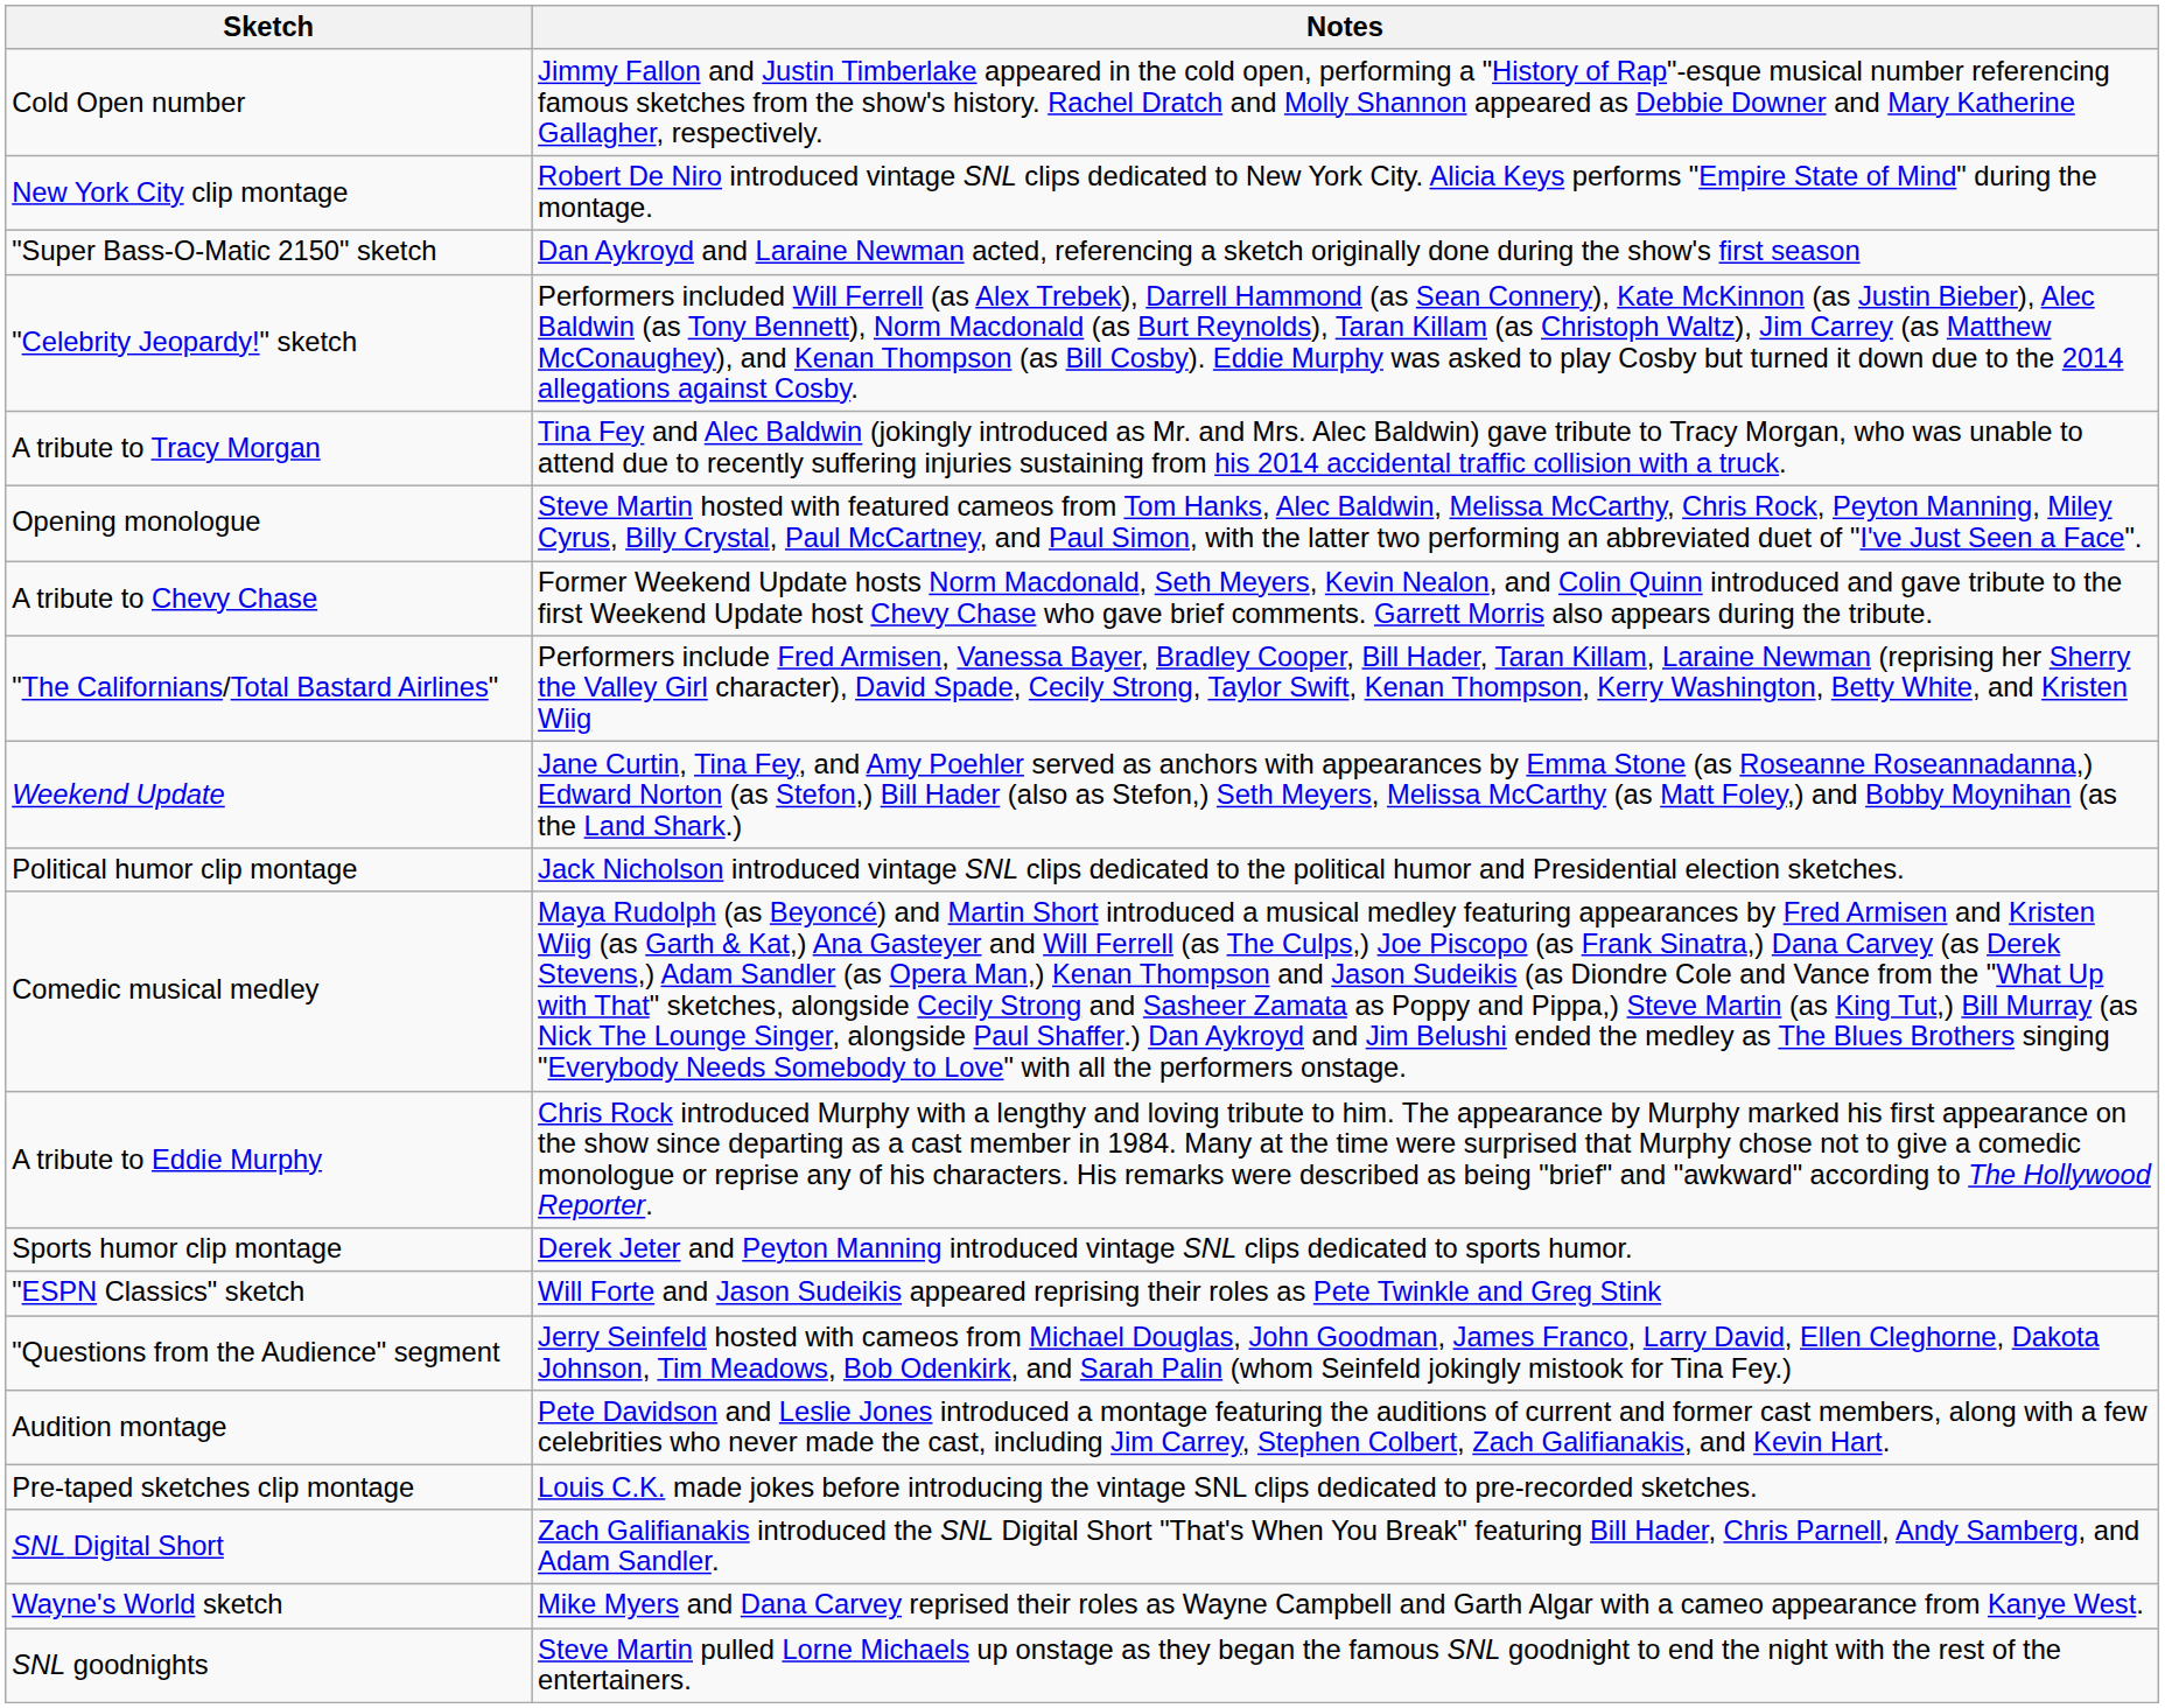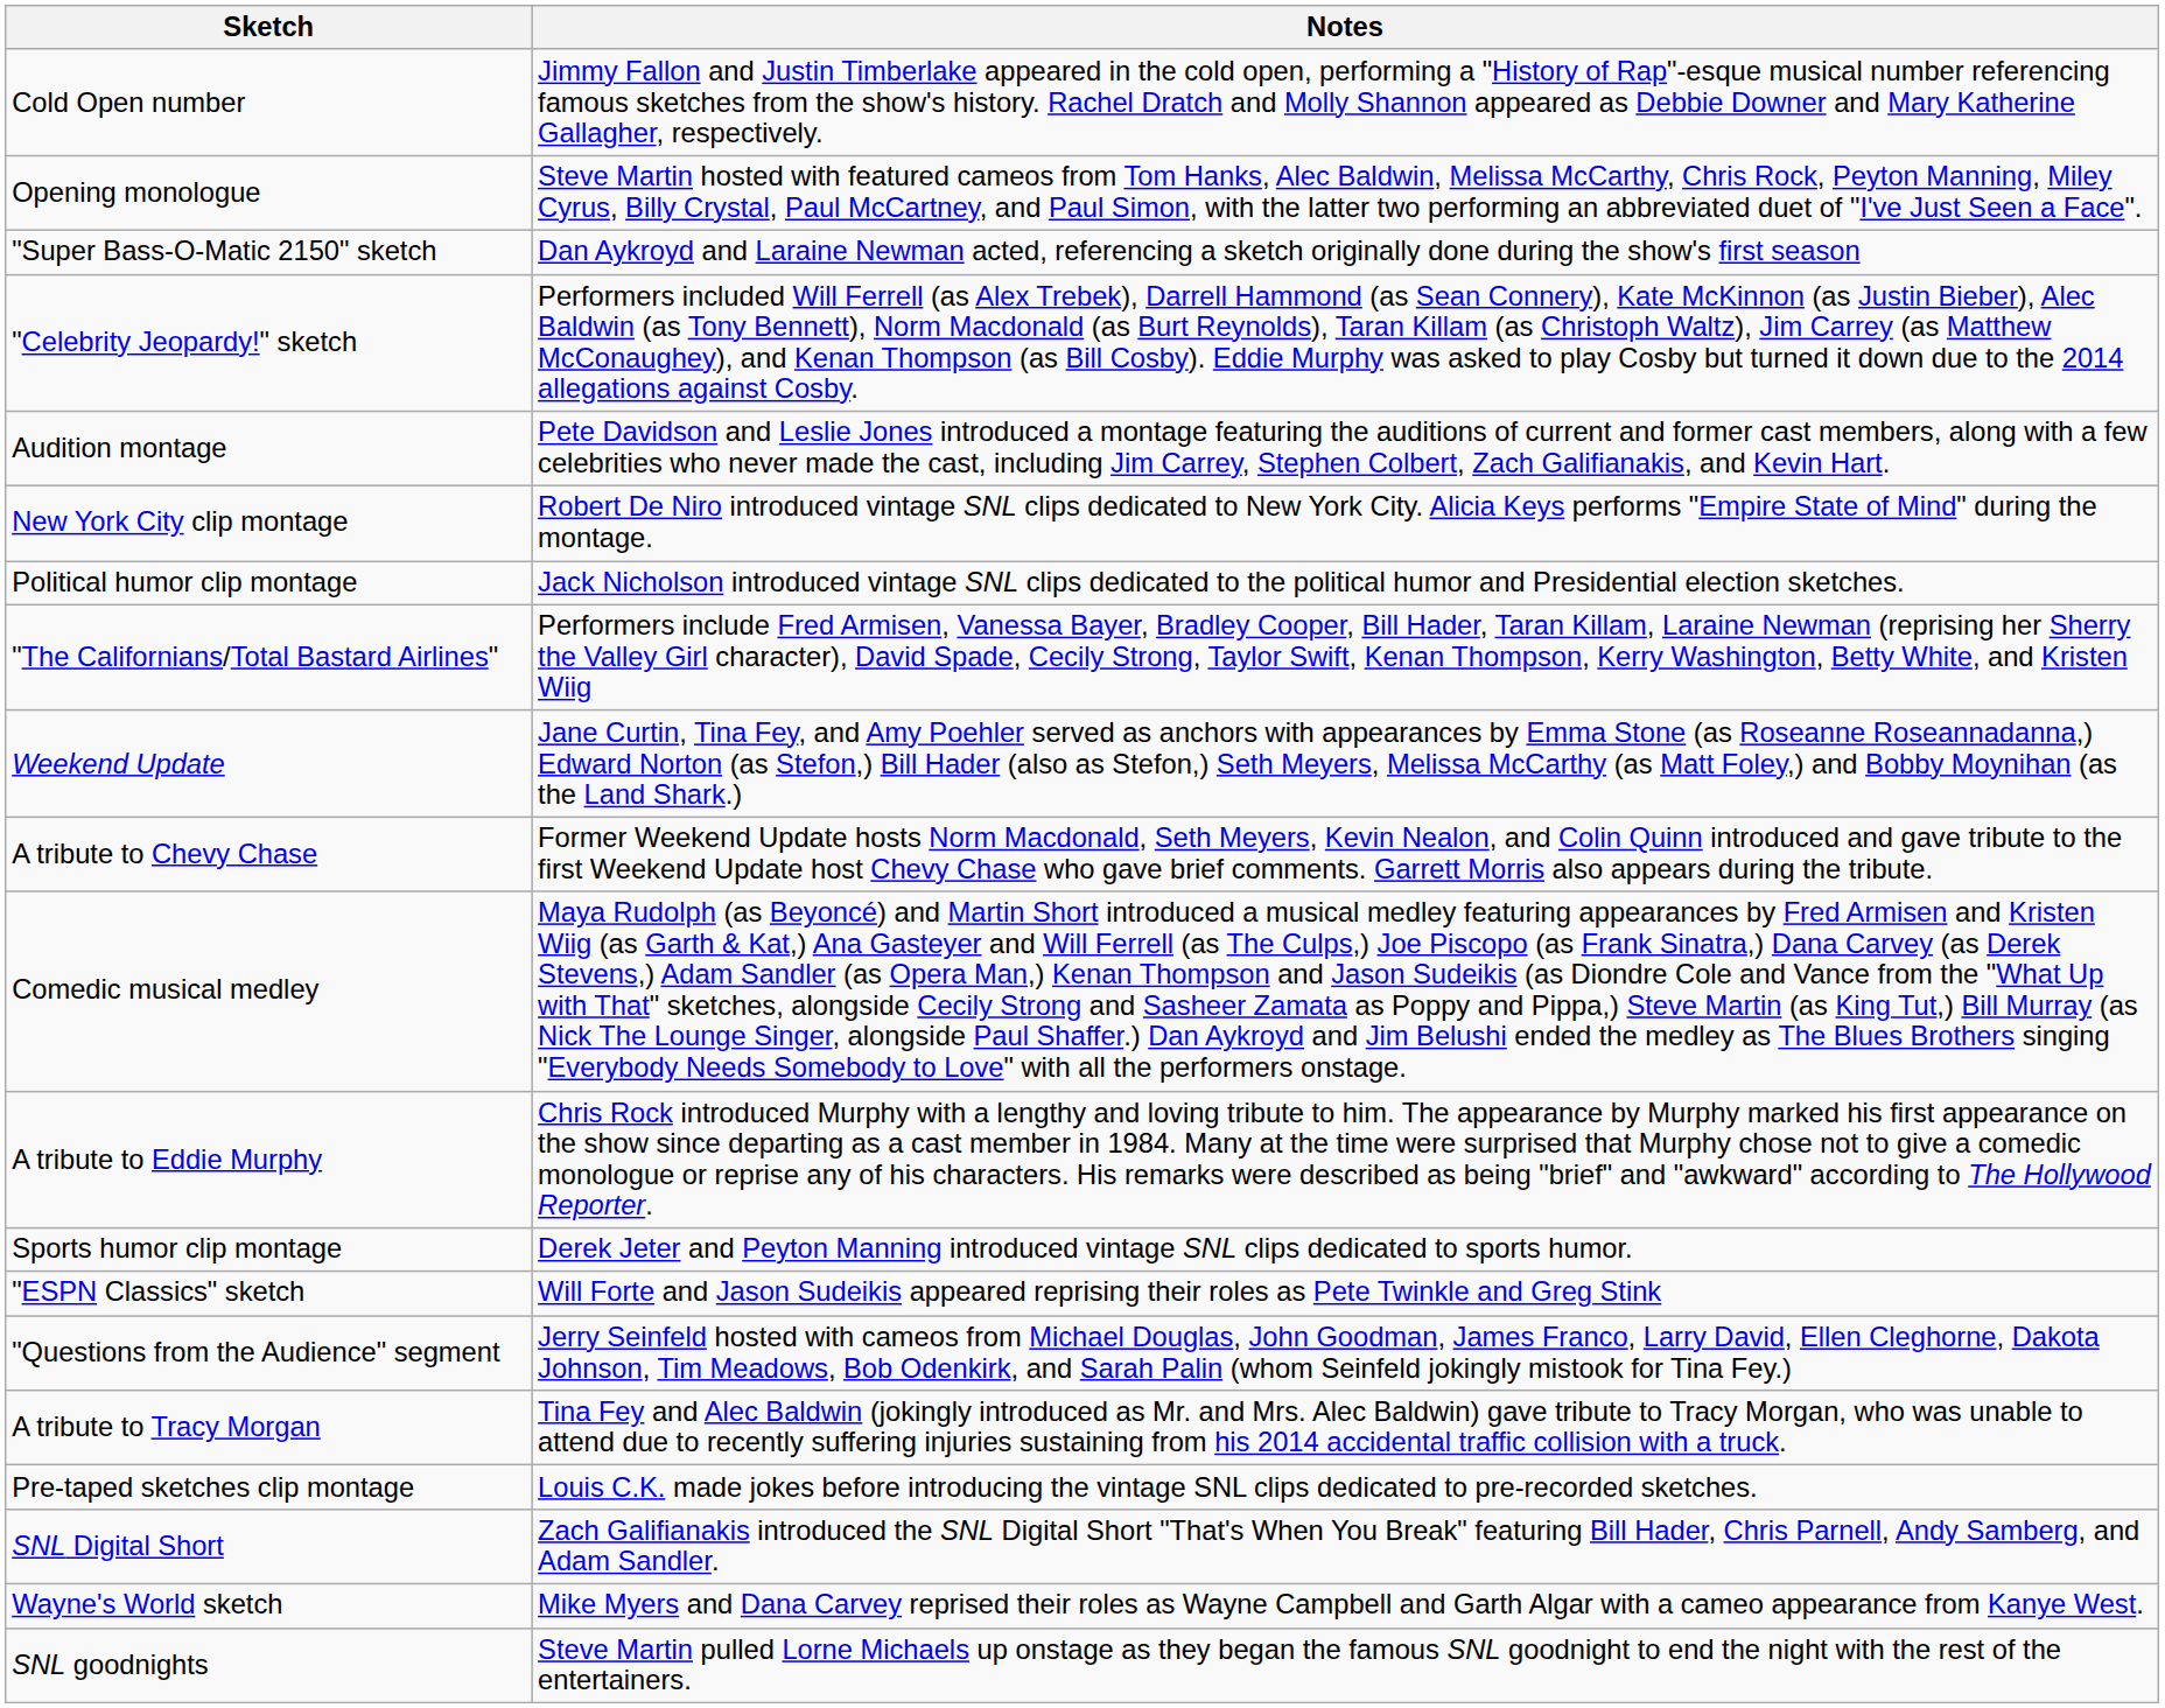 <table class="wikitable">
 <tr>
 <th scope="col" style="width:20em;">Sketch</th>
 <th scope="col" style="width:65em;">Notes</th>
 </tr>
 <tr>
 <td>Cold Open number</td>
 <td><a href='#'>Jimmy Fallon</a> and <a href='#'>Justin Timberlake</a> appeared in the cold open, performing a "<a href='#'>History of Rap</a>"-esque musical number referencing famous sketches from the show's history. <a href='#'>Rachel Dratch</a> and <a href='#'>Molly Shannon</a> appeared as <a href='#'>Debbie Downer</a> and <a href='#'>Mary Katherine Gallagher</a>, respectively.</td>
 </tr>
 <tr>
-<td><a href='#'>New York City</a> clip montage</td>
-<td><a href='#'>Robert De Niro</a> introduced vintage <em>SNL</em> clips dedicated to New York City. <a href='#'>Alicia Keys</a> performs "<a href='#'>Empire State of Mind</a>" during the montage.</td>
+<td>Opening monologue</td>
+<td><a href='#'>Steve Martin</a> hosted with featured cameos from <a href='#'>Tom Hanks</a>, <a href='#'>Alec Baldwin</a>, <a href='#'>Melissa McCarthy</a>, <a href='#'>Chris Rock</a>, <a href='#'>Peyton Manning</a>, <a href='#'>Miley Cyrus</a>, <a href='#'>Billy Crystal</a>, <a href='#'>Paul McCartney</a>, and <a href='#'>Paul Simon</a>, with the latter two performing an abbreviated duet of "<a href='#'>I've Just Seen a Face</a>".</td>
 </tr>
 <tr>
 <td>"Super Bass-O-Matic 2150" sketch</td>
 <td><a href='#'>Dan Aykroyd</a> and <a href='#'>Laraine Newman</a> acted, referencing a sketch originally done during the show's <a href='#'>first season</a></td>
 </tr>
 <tr>
 <td>"<a href='#'>Celebrity Jeopardy!</a>" sketch</td>
 <td>Performers included <a href='#'>Will Ferrell</a> (as <a href='#'>Alex Trebek</a>), <a href='#'>Darrell Hammond</a> (as <a href='#'>Sean Connery</a>), <a href='#'>Kate McKinnon</a> (as <a href='#'>Justin Bieber</a>), <a href='#'>Alec Baldwin</a> (as <a href='#'>Tony Bennett</a>), <a href='#'>Norm Macdonald</a> (as <a href='#'>Burt Reynolds</a>), <a href='#'>Taran Killam</a> (as <a href='#'>Christoph Waltz</a>), <a href='#'>Jim Carrey</a> (as <a href='#'>Matthew McConaughey</a>), and <a href='#'>Kenan Thompson</a> (as <a href='#'>Bill Cosby</a>). <a href='#'>Eddie Murphy</a> was asked to play Cosby but turned it down due to the <a href='#'>2014 allegations against Cosby</a>.</td>
 </tr>
 <tr>
-<td>A tribute to <a href='#'>Tracy Morgan</a></td>
-<td><a href='#'>Tina Fey</a> and <a href='#'>Alec Baldwin</a> (jokingly introduced as Mr. and Mrs. Alec Baldwin) gave tribute to Tracy Morgan, who was unable to attend due to recently suffering injuries sustaining from <a href='#'>his 2014 accidental traffic collision with a truck</a>.</td>
+<td>Audition montage</td>
+<td><a href='#'>Pete Davidson</a> and <a href='#'>Leslie Jones</a> introduced a montage featuring the auditions of current and former cast members, along with a few celebrities who never made the cast, including <a href='#'>Jim Carrey</a>, <a href='#'>Stephen Colbert</a>, <a href='#'>Zach Galifianakis</a>, and <a href='#'>Kevin Hart</a>.</td>
 </tr>
 <tr>
-<td>Opening monologue</td>
-<td><a href='#'>Steve Martin</a> hosted with featured cameos from <a href='#'>Tom Hanks</a>, <a href='#'>Alec Baldwin</a>, <a href='#'>Melissa McCarthy</a>, <a href='#'>Chris Rock</a>, <a href='#'>Peyton Manning</a>, <a href='#'>Miley Cyrus</a>, <a href='#'>Billy Crystal</a>, <a href='#'>Paul McCartney</a>, and <a href='#'>Paul Simon</a>, with the latter two performing an abbreviated duet of "<a href='#'>I've Just Seen a Face</a>".</td>
+<td><a href='#'>New York City</a> clip montage</td>
+<td><a href='#'>Robert De Niro</a> introduced vintage <em>SNL</em> clips dedicated to New York City. <a href='#'>Alicia Keys</a> performs "<a href='#'>Empire State of Mind</a>" during the montage.</td>
 </tr>
 <tr>
-<td>A tribute to <a href='#'>Chevy Chase</a></td>
-<td>Former Weekend Update hosts <a href='#'>Norm Macdonald</a>, <a href='#'>Seth Meyers</a>, <a href='#'>Kevin Nealon</a>, and <a href='#'>Colin Quinn</a> introduced and gave tribute to the first Weekend Update host <a href='#'>Chevy Chase</a> who gave brief comments. <a href='#'>Garrett Morris</a> also appears during the tribute.</td>
+<td>Political humor clip montage</td>
+<td><a href='#'>Jack Nicholson</a> introduced vintage <em>SNL</em> clips dedicated to the political humor and Presidential election sketches.</td>
 </tr>
 <tr>
 <td>"<a href='#'>The Californians</a>/<a href='#'>Total Bastard Airlines</a>"</td>
 <td>Performers include <a href='#'>Fred Armisen</a>, <a href='#'>Vanessa Bayer</a>, <a href='#'>Bradley Cooper</a>, <a href='#'>Bill Hader</a>, <a href='#'>Taran Killam</a>, <a href='#'>Laraine Newman</a> (reprising her <a href='#'>Sherry the Valley Girl</a> character), <a href='#'>David Spade</a>, <a href='#'>Cecily Strong</a>, <a href='#'>Taylor Swift</a>, <a href='#'>Kenan Thompson</a>, <a href='#'>Kerry Washington</a>, <a href='#'>Betty White</a>, and <a href='#'>Kristen Wiig</a></td>
 </tr>
 <tr>
 <td><em><a href='#'>Weekend Update</a></em></td>
 <td><a href='#'>Jane Curtin</a>, <a href='#'>Tina Fey</a>, and <a href='#'>Amy Poehler</a> served as anchors with appearances by <a href='#'>Emma Stone</a> (as <a href='#'>Roseanne Roseannadanna</a>,) <a href='#'>Edward Norton</a> (as <a href='#'>Stefon</a>,) <a href='#'>Bill Hader</a> (also as Stefon,) <a href='#'>Seth Meyers</a>, <a href='#'>Melissa McCarthy</a> (as <a href='#'>Matt Foley</a>,) and <a href='#'>Bobby Moynihan</a> (as the <a href='#'>Land Shark</a>.)</td>
 </tr>
 <tr>
-<td>Political humor clip montage</td>
-<td><a href='#'>Jack Nicholson</a> introduced vintage <em>SNL</em> clips dedicated to the political humor and Presidential election sketches.</td>
+<td>A tribute to <a href='#'>Chevy Chase</a></td>
+<td>Former Weekend Update hosts <a href='#'>Norm Macdonald</a>, <a href='#'>Seth Meyers</a>, <a href='#'>Kevin Nealon</a>, and <a href='#'>Colin Quinn</a> introduced and gave tribute to the first Weekend Update host <a href='#'>Chevy Chase</a> who gave brief comments. <a href='#'>Garrett Morris</a> also appears during the tribute.</td>
 </tr>
 <tr>
 <td>Comedic musical medley</td>
 <td><a href='#'>Maya Rudolph</a> (as <a href='#'>Beyoncé</a>) and <a href='#'>Martin Short</a> introduced a musical medley featuring appearances by <a href='#'>Fred Armisen</a> and <a href='#'>Kristen Wiig</a> (as <a href='#'>Garth & Kat</a>,) <a href='#'>Ana Gasteyer</a> and <a href='#'>Will Ferrell</a> (as <a href='#'>The Culps</a>,) <a href='#'>Joe Piscopo</a> (as <a href='#'>Frank Sinatra</a>,) <a href='#'>Dana Carvey</a> (as <a href='#'>Derek Stevens</a>,) <a href='#'>Adam Sandler</a> (as <a href='#'>Opera Man</a>,) <a href='#'>Kenan Thompson</a> and <a href='#'>Jason Sudeikis</a> (as Diondre Cole and Vance from the "<a href='#'>What Up with That</a>" sketches, alongside <a href='#'>Cecily Strong</a> and <a href='#'>Sasheer Zamata</a> as Poppy and Pippa,) <a href='#'>Steve Martin</a> (as <a href='#'>King Tut</a>,) <a href='#'>Bill Murray</a> (as <a href='#'>Nick The Lounge Singer</a>, alongside <a href='#'>Paul Shaffer</a>.) <a href='#'>Dan Aykroyd</a> and <a href='#'>Jim Belushi</a> ended the medley as <a href='#'>The Blues Brothers</a> singing "<a href='#'>Everybody Needs Somebody to Love</a>" with all the performers onstage.</td>
 </tr>
 <tr>
 <td>A tribute to <a href='#'>Eddie Murphy</a></td>
 <td><a href='#'>Chris Rock</a> introduced Murphy with a lengthy and loving tribute to him. The appearance by Murphy marked his first appearance on the show since departing as a cast member in 1984. Many at the time were surprised that Murphy chose not to give a comedic monologue or reprise any of his characters. His remarks were described as being "brief" and "awkward" according to <em><a href='#'>The Hollywood Reporter</a></em>.</td>
 </tr>
 <tr>
 <td>Sports humor clip montage</td>
 <td><a href='#'>Derek Jeter</a> and <a href='#'>Peyton Manning</a> introduced vintage <em>SNL</em> clips dedicated to sports humor.</td>
 </tr>
 <tr>
 <td>"<a href='#'>ESPN</a> Classics" sketch</td>
 <td><a href='#'>Will Forte</a> and <a href='#'>Jason Sudeikis</a> appeared reprising their roles as <a href='#'>Pete Twinkle and Greg Stink</a></td>
 </tr>
 <tr>
 <td>"Questions from the Audience" segment</td>
 <td><a href='#'>Jerry Seinfeld</a> hosted with cameos from <a href='#'>Michael Douglas</a>, <a href='#'>John Goodman</a>, <a href='#'>James Franco</a>, <a href='#'>Larry David</a>, <a href='#'>Ellen Cleghorne</a>, <a href='#'>Dakota Johnson</a>, <a href='#'>Tim Meadows</a>, <a href='#'>Bob Odenkirk</a>, and <a href='#'>Sarah Palin</a> (whom Seinfeld jokingly mistook for Tina Fey.)</td>
 </tr>
 <tr>
-<td>Audition montage</td>
-<td><a href='#'>Pete Davidson</a> and <a href='#'>Leslie Jones</a> introduced a montage featuring the auditions of current and former cast members, along with a few celebrities who never made the cast, including <a href='#'>Jim Carrey</a>, <a href='#'>Stephen Colbert</a>, <a href='#'>Zach Galifianakis</a>, and <a href='#'>Kevin Hart</a>.</td>
+<td>A tribute to <a href='#'>Tracy Morgan</a></td>
+<td><a href='#'>Tina Fey</a> and <a href='#'>Alec Baldwin</a> (jokingly introduced as Mr. and Mrs. Alec Baldwin) gave tribute to Tracy Morgan, who was unable to attend due to recently suffering injuries sustaining from <a href='#'>his 2014 accidental traffic collision with a truck</a>.</td>
 </tr>
 <tr>
 <td>Pre-taped sketches clip montage</td>
 <td><a href='#'>Louis C.K.</a> made jokes before introducing the vintage SNL clips dedicated to pre-recorded sketches.</td>
 </tr>
 <tr>
 <td><a href='#'><em>SNL</em> Digital Short</a></td>
 <td><a href='#'>Zach Galifianakis</a> introduced the <em>SNL</em> Digital Short "That's When You Break" featuring <a href='#'>Bill Hader</a>, <a href='#'>Chris Parnell</a>, <a href='#'>Andy Samberg</a>, and <a href='#'>Adam Sandler</a>.</td>
 </tr>
 <tr>
 <td><a href='#'>Wayne's World</a> sketch</td>
 <td><a href='#'>Mike Myers</a> and <a href='#'>Dana Carvey</a> reprised their roles as Wayne Campbell and Garth Algar with a cameo appearance from <a href='#'>Kanye West</a>.</td>
 </tr>
 <tr>
 <td><em>SNL</em> goodnights</td>
 <td><a href='#'>Steve Martin</a> pulled <a href='#'>Lorne Michaels</a> up onstage as they began the famous <em>SNL</em> goodnight to end the night with the rest of the entertainers.</td>
 </tr>
 <tr>
 </tr>
 </table>
